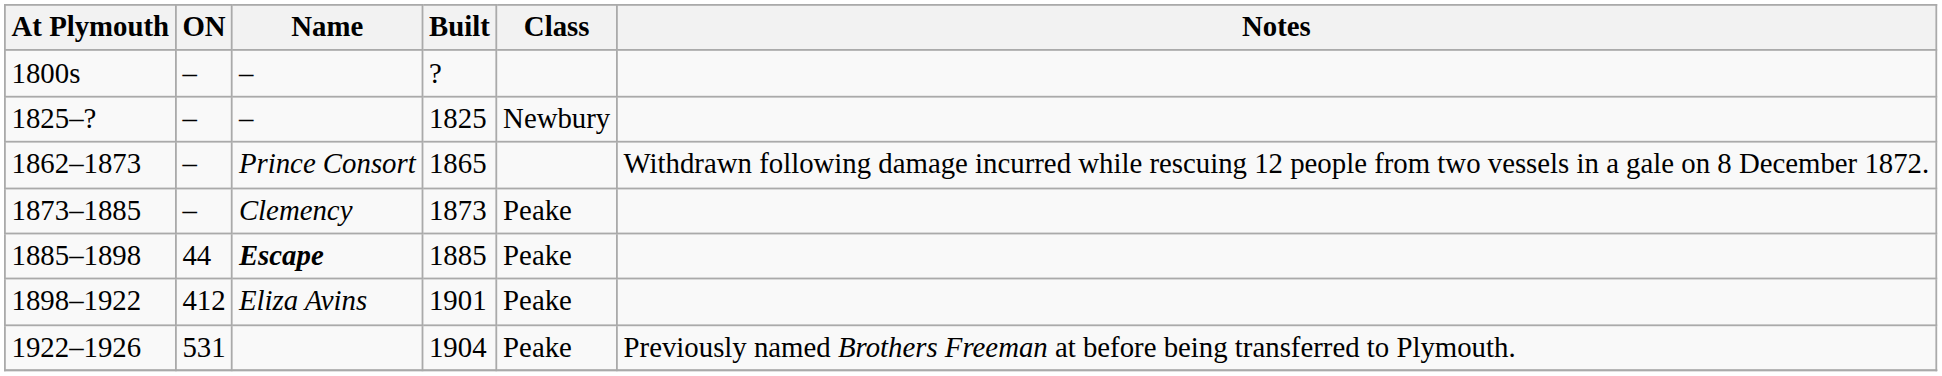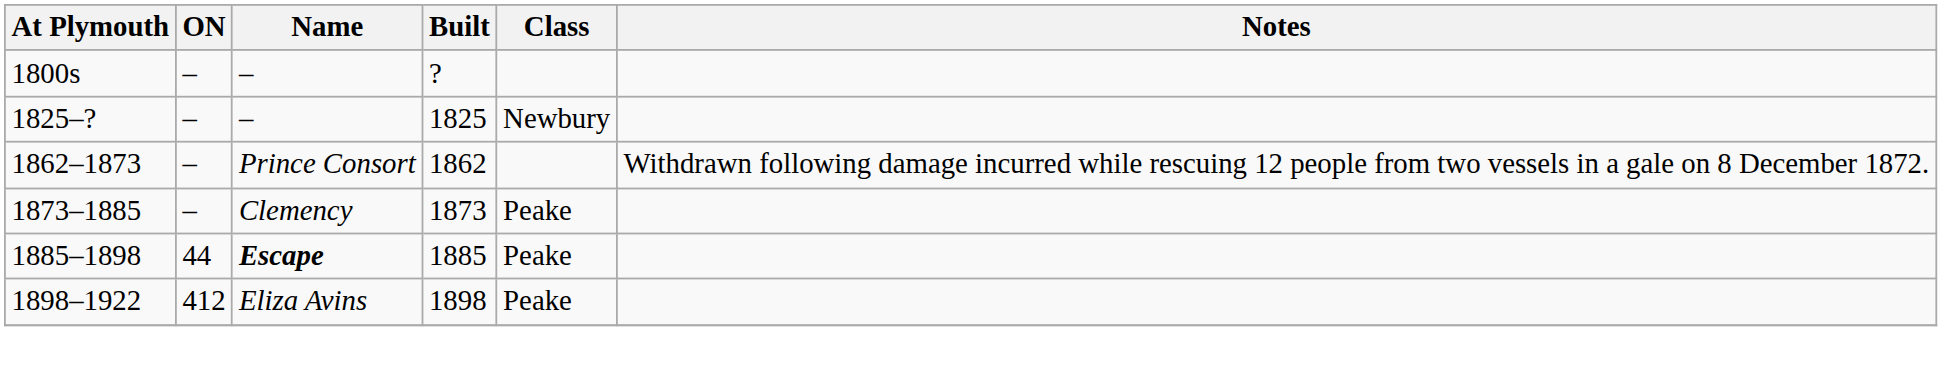 <table class="wikitable sortable">
 <tr>
 <th>At Plymouth</th>
 <th>ON</th>
 <th>Name</th>
 <th>Built</th>
 <th>Class</th>
 <th class=unsortable>Notes</th>
 </tr>
 <tr>
 <td>1800s</td>
 <td>–</td>
 <td>–</td>
 <td>?</td>
 <td></td>
 <td></td>
 </tr>
 <tr>
 <td>1825–?</td>
 <td>–</td>
 <td>–</td>
 <td>1825</td>
 <td>Newbury</td>
 <td></td>
 </tr>
 <tr>
 <td>1862–1873</td>
 <td>–</td>
 <td><em>Prince Consort</em></td>
-<td>1865</td>
+<td>1862</td>
 <td></td>
 <td>Withdrawn following damage incurred while rescuing 12 people from two vessels in a gale on 8 December 1872.</td>
 </tr>
 <tr>
 <td>1873–1885</td>
 <td>–</td>
 <td><em>Clemency</em></td>
 <td>1873</td>
 <td>Peake</td>
 <td></td>
 </tr>
 <tr>
 <td>1885–1898</td>
 <td>44</td>
 <td><strong><em>Escape</em></strong></td>
 <td>1885</td>
 <td>Peake</td>
 <td></td>
 </tr>
 <tr>
 <td>1898–1922</td>
 <td>412</td>
 <td><em>Eliza Avins</em></td>
-<td>1901</td>
+<td>1898</td>
 <td>Peake</td>
 <td></td>
 </tr>
 <tr>
-<td>1922–1926</td>
-<td>531</td>
-<td><em></em></td>
-<td>1904</td>
-<td>Peake</td>
-<td>Previously named <em>Brothers Freeman</em> at  before being transferred to Plymouth.</td>
-</tr>
-<tr>
 </tr>
 </table>
